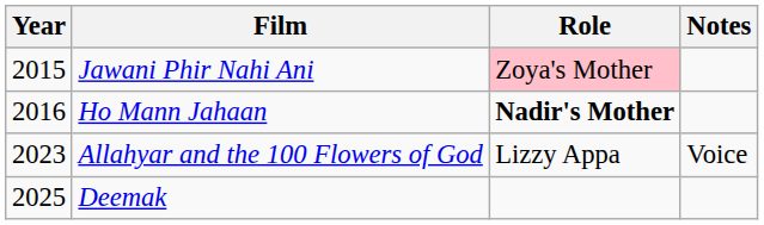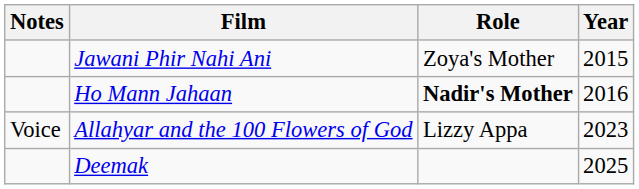 <table class="wikitable">
 <tr>
-<th>Year</th>
+<th>Notes</th>
 <th>Film</th>
 <th>Role</th>
-<th>Notes</th>
+<th>Year</th>
 </tr>
 <tr>
+<td></td>
+<td><em><a href='#'>Jawani Phir Nahi Ani</a></em></td>
+<td>Zoya's Mother</td>
 <td>2015</td>
-<td><em><a href='#'>Jawani Phir Nahi Ani</a></em></td>
-<td style="background: pink;">Zoya's Mother</td>
-<td></td>
 </tr>
 <tr>
-<td>2016</td>
+<td></td>
 <td><em><a href='#'>Ho Mann Jahaan</a></em></td>
 <td><strong>Nadir's Mother</strong></td>
-<td></td>
+<td>2016</td>
 </tr>
 <tr>
-<td>2023</td>
+<td>Voice</td>
 <td><em><a href='#'>Allahyar and the 100 Flowers of God</a></em></td>
 <td>Lizzy Appa</td>
-<td>Voice</td>
+<td>2023</td>
 </tr>
 <tr>
-<td>2025</td>
+<td></td>
 <td><em><a href='#'>Deemak</a></em></td>
 <td></td>
-<td></td>
+<td>2025</td>
 </tr>
 </table>
